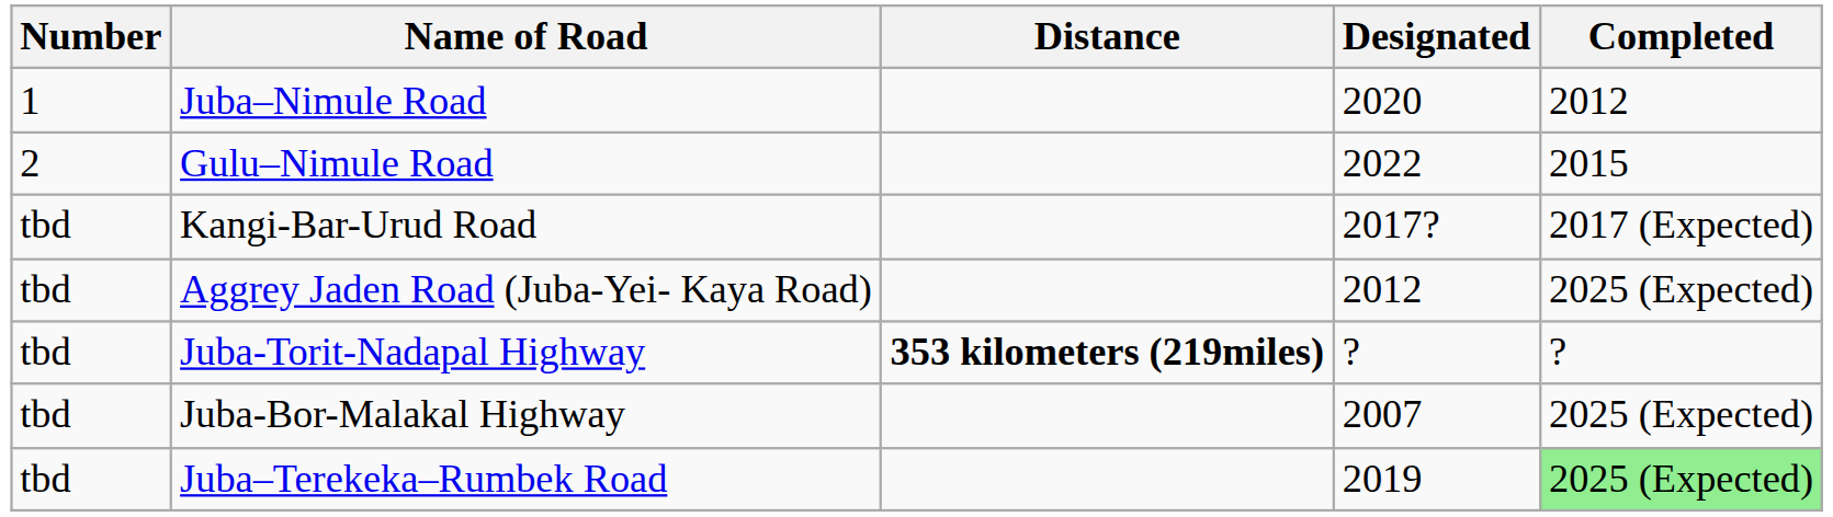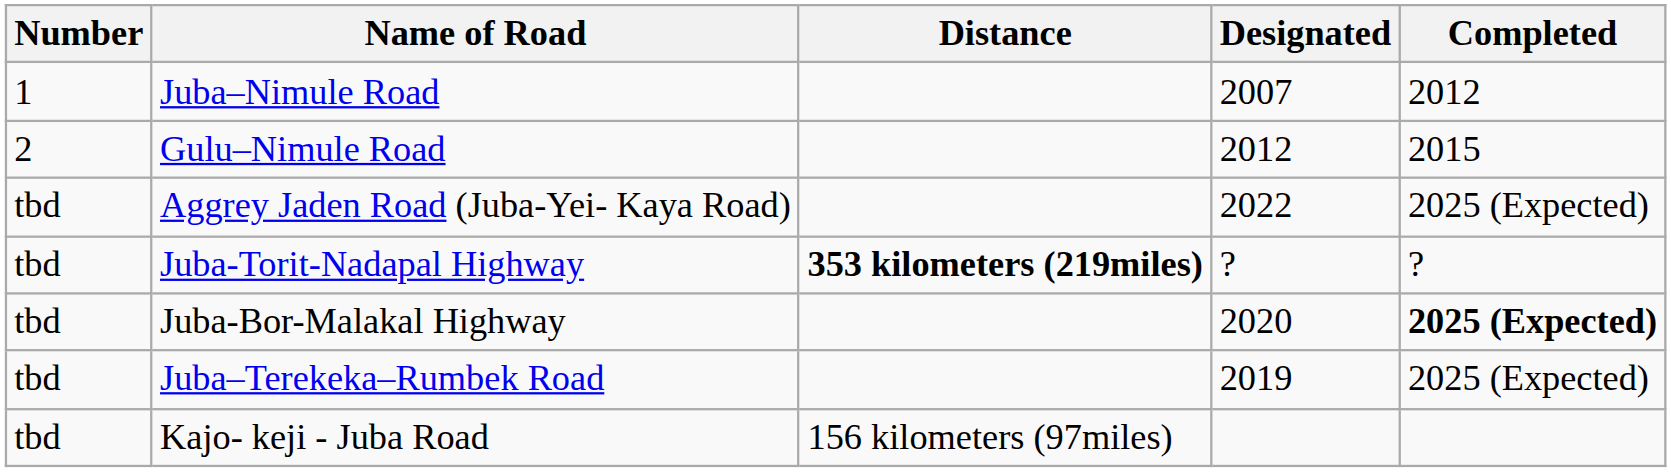 <table class="wikitable sortable" style="margin: 0.5em auto">
 <tr>
 <th>Number</th>
 <th>Name of Road</th>
 <th>Distance</th>
 <th>Designated</th>
 <th>Completed</th>
 </tr>
 <tr>
 <td>1</td>
 <td><a href='#'>Juba–Nimule Road</a></td>
 <td></td>
-<td>2020</td>
+<td>2007</td>
 <td>2012</td>
 </tr>
 <tr>
 <td>2</td>
 <td><a href='#'>Gulu–Nimule Road</a></td>
 <td></td>
-<td>2022</td>
+<td>2012</td>
 <td>2015</td>
-</tr>
-<tr>
-<td>tbd</td>
-<td>Kangi-Bar-Urud Road</td>
-<td></td>
-<td>2017?</td>
-<td>2017 (Expected)</td>
 </tr>
 <tr>
 <td>tbd</td>
 <td><a href='#'>Aggrey Jaden Road</a> (Juba-Yei- Kaya Road)</td>
 <td></td>
-<td>2012</td>
+<td>2022</td>
 <td>2025 (Expected)</td>
 </tr>
 <tr>
 <td>tbd</td>
 <td><a href='#'>Juba-Torit-Nadapal Highway</a></td>
 <td><strong>353 kilometers (219miles)</strong></td>
 <td>?</td>
 <td>?</td>
 </tr>
 <tr>
 <td>tbd</td>
 <td>Juba-Bor-Malakal Highway</td>
 <td></td>
-<td>2007</td>
-<td>2025 (Expected)</td>
+<td>2020</td>
+<td><strong>2025 (Expected)</strong></td>
 </tr>
 <tr>
 <td>tbd</td>
 <td><a href='#'>Juba–Terekeka–Rumbek Road</a></td>
 <td></td>
 <td>2019</td>
-<td style="background: lightgreen;">2025 (Expected)</td>
+<td>2025 (Expected)</td>
+</tr>
+<tr>
+<td>tbd</td>
+<td>Kajo- keji - Juba Road</td>
+<td>156 kilometers (97miles)</td>
+<td></td>
+<td></td>
 </tr>
 </table>
